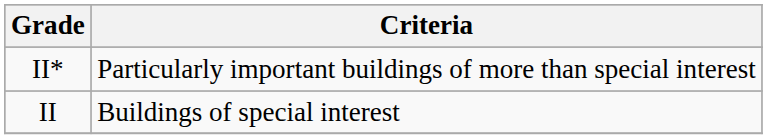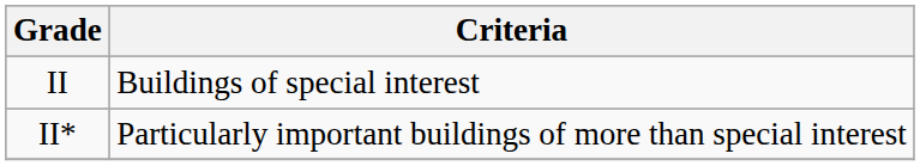 <table class="wikitable" border="1">
 <tr>
 <th>Grade</th>
 <th>Criteria</th>
 </tr>
 <tr>
+<td align="center" >II</td>
+<td>Buildings of special interest</td>
+</tr>
+<tr>
 <td align="center" >II*</td>
 <td>Particularly important buildings of more than special interest</td>
 </tr>
 <tr>
-<td align="center" >II</td>
-<td>Buildings of special interest</td>
-</tr>
-<tr>
 </tr>
 </table>
